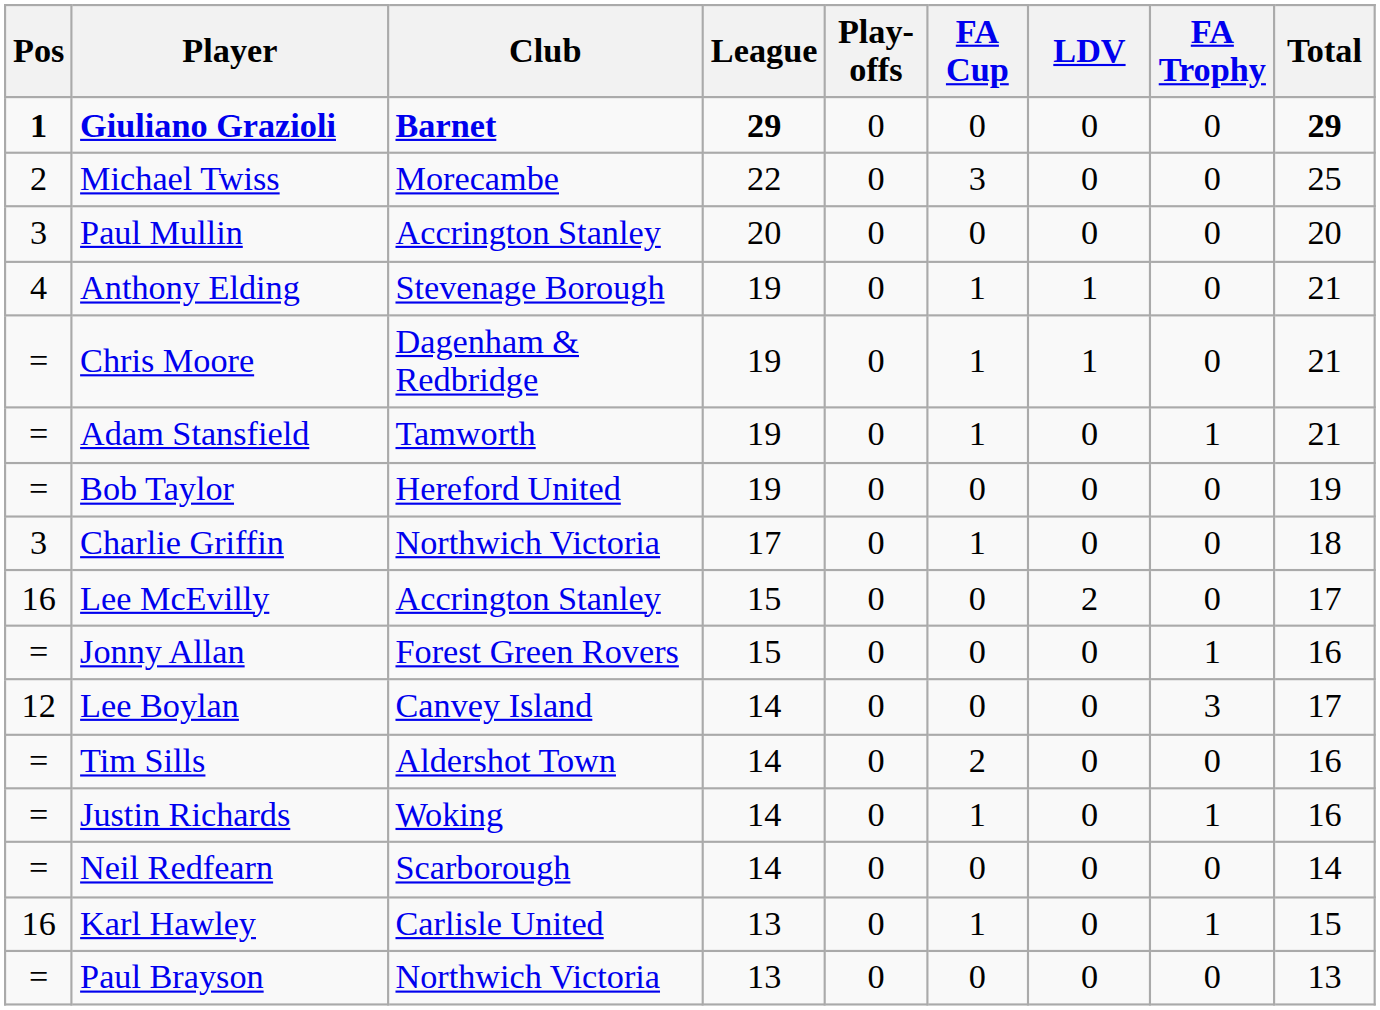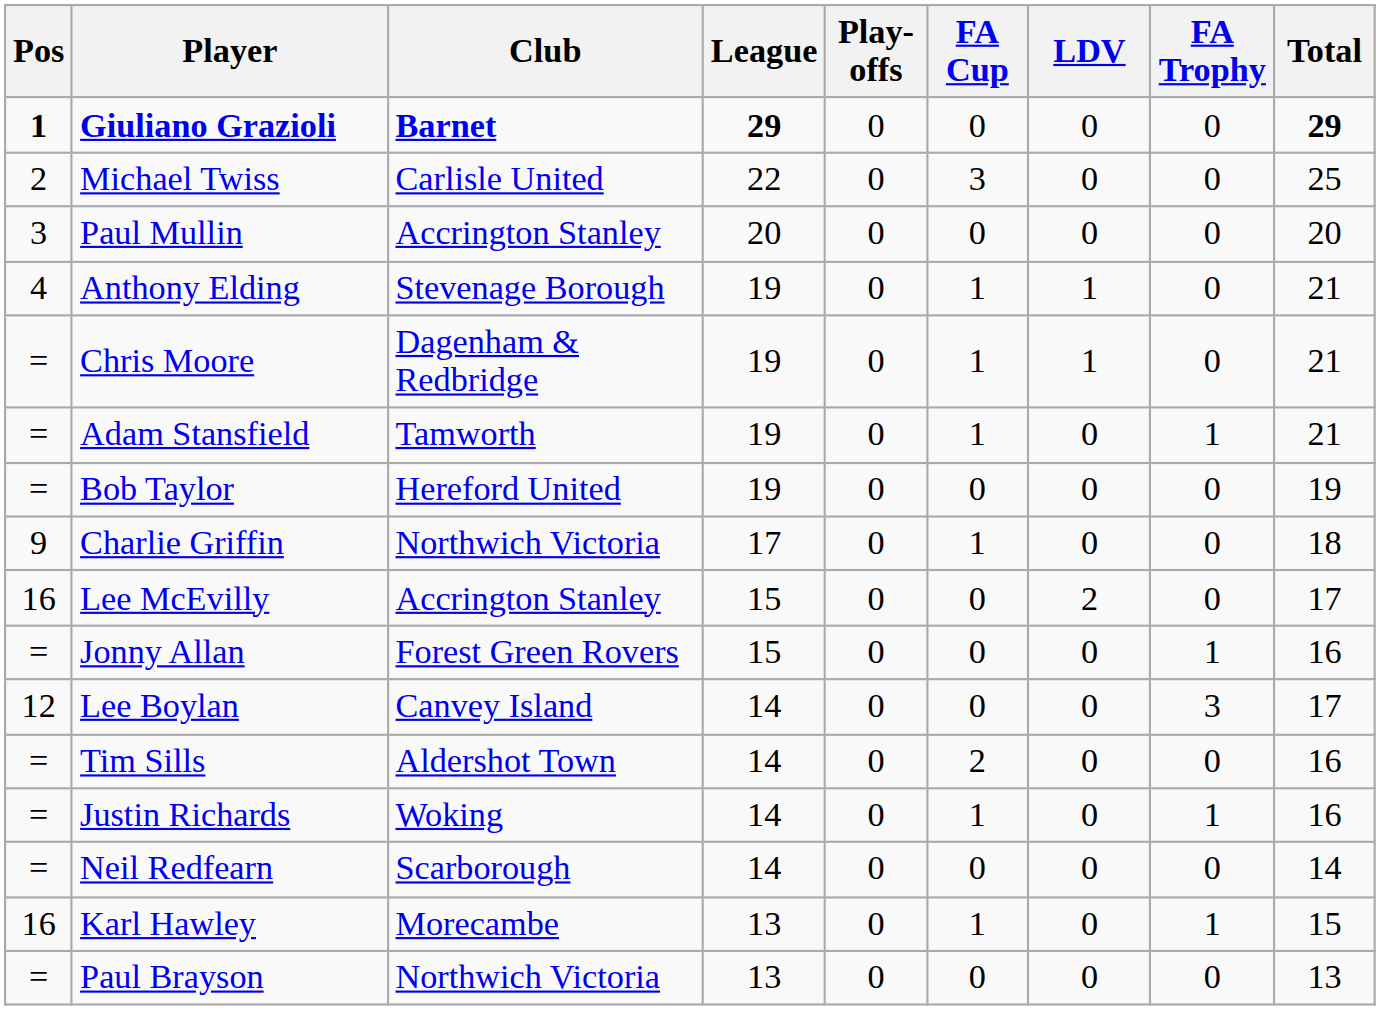 <table class="wikitable" style="text-align: center;">
 <tr>
 <th width=20>Pos</th>
 <th width=140>Player</th>
 <th width=140>Club</th>
 <th width=40>League</th>
 <th width=40>Play-offs</th>
 <th width=40><a href='#'>FA Cup</a></th>
 <th width=50><a href='#'>LDV</a></th>
 <th width=40><a href='#'>FA Trophy</a></th>
 <th width=40>Total</th>
 </tr>
 <tr>
 <td><strong>1</strong></td>
 <td align=left><strong><a href='#'>Giuliano Grazioli</a></strong></td>
 <td align=left><strong><a href='#'>Barnet</a></strong></td>
 <td><strong>29</strong></td>
 <td>0</td>
 <td>0</td>
 <td>0</td>
 <td>0</td>
 <td><strong>29</strong></td>
 </tr>
 <tr>
 <td>2</td>
 <td align=left><a href='#'>Michael Twiss</a></td>
-<td align=left><a href='#'>Morecambe</a></td>
+<td align=left><a href='#'>Carlisle United</a></td>
 <td>22</td>
 <td>0</td>
 <td>3</td>
 <td>0</td>
 <td>0</td>
 <td>25</td>
 </tr>
 <tr>
 <td>3</td>
 <td align=left><a href='#'>Paul Mullin</a></td>
 <td align=left><a href='#'>Accrington Stanley</a></td>
 <td>20</td>
 <td>0</td>
 <td>0</td>
 <td>0</td>
 <td>0</td>
 <td>20</td>
 </tr>
 <tr>
 <td>4</td>
 <td align=left><a href='#'>Anthony Elding</a></td>
 <td align=left><a href='#'>Stevenage Borough</a></td>
 <td>19</td>
 <td>0</td>
 <td>1</td>
 <td>1</td>
 <td>0</td>
 <td>21</td>
 </tr>
 <tr>
 <td>=</td>
 <td align=left><a href='#'>Chris Moore</a></td>
 <td align=left><a href='#'>Dagenham & Redbridge</a></td>
 <td>19</td>
 <td>0</td>
 <td>1</td>
 <td>1</td>
 <td>0</td>
 <td>21</td>
 </tr>
 <tr>
 <td>=</td>
 <td align=left><a href='#'>Adam Stansfield</a></td>
 <td align=left><a href='#'>Tamworth</a></td>
 <td>19</td>
 <td>0</td>
 <td>1</td>
 <td>0</td>
 <td>1</td>
 <td>21</td>
 </tr>
 <tr>
 <td>=</td>
 <td align=left><a href='#'>Bob Taylor</a></td>
 <td align=left><a href='#'>Hereford United</a></td>
 <td>19</td>
 <td>0</td>
 <td>0</td>
 <td>0</td>
 <td>0</td>
 <td>19</td>
 </tr>
 <tr>
-<td>3</td>
+<td>9</td>
 <td align=left><a href='#'>Charlie Griffin</a></td>
 <td align=left><a href='#'>Northwich Victoria</a></td>
 <td>17</td>
 <td>0</td>
 <td>1</td>
 <td>0</td>
 <td>0</td>
 <td>18</td>
 </tr>
 <tr>
 <td>16</td>
 <td align=left><a href='#'>Lee McEvilly</a></td>
 <td align=left><a href='#'>Accrington Stanley</a></td>
 <td>15</td>
 <td>0</td>
 <td>0</td>
 <td>2</td>
 <td>0</td>
 <td>17</td>
 </tr>
 <tr>
 <td>=</td>
 <td align=left><a href='#'>Jonny Allan</a></td>
 <td align=left><a href='#'>Forest Green Rovers</a></td>
 <td>15</td>
 <td>0</td>
 <td>0</td>
 <td>0</td>
 <td>1</td>
 <td>16</td>
 </tr>
 <tr>
 <td>12</td>
 <td align=left><a href='#'>Lee Boylan</a></td>
 <td align=left><a href='#'>Canvey Island</a></td>
 <td>14</td>
 <td>0</td>
 <td>0</td>
 <td>0</td>
 <td>3</td>
 <td>17</td>
 </tr>
 <tr>
 <td>=</td>
 <td align=left><a href='#'>Tim Sills</a></td>
 <td align=left><a href='#'>Aldershot Town</a></td>
 <td>14</td>
 <td>0</td>
 <td>2</td>
 <td>0</td>
 <td>0</td>
 <td>16</td>
 </tr>
 <tr>
 <td>=</td>
 <td align=left><a href='#'>Justin Richards</a></td>
 <td align=left><a href='#'>Woking</a></td>
 <td>14</td>
 <td>0</td>
 <td>1</td>
 <td>0</td>
 <td>1</td>
 <td>16</td>
 </tr>
 <tr>
 <td>=</td>
 <td align=left><a href='#'>Neil Redfearn</a></td>
 <td align=left><a href='#'>Scarborough</a></td>
 <td>14</td>
 <td>0</td>
 <td>0</td>
 <td>0</td>
 <td>0</td>
 <td>14</td>
 </tr>
 <tr>
 <td>16</td>
 <td align=left><a href='#'>Karl Hawley</a></td>
-<td align=left><a href='#'>Carlisle United</a></td>
+<td align=left><a href='#'>Morecambe</a></td>
 <td>13</td>
 <td>0</td>
 <td>1</td>
 <td>0</td>
 <td>1</td>
 <td>15</td>
 </tr>
 <tr>
 <td>=</td>
 <td align=left><a href='#'>Paul Brayson</a></td>
 <td align=left><a href='#'>Northwich Victoria</a></td>
 <td>13</td>
 <td>0</td>
 <td>0</td>
 <td>0</td>
 <td>0</td>
 <td>13</td>
 </tr>
 </table>
